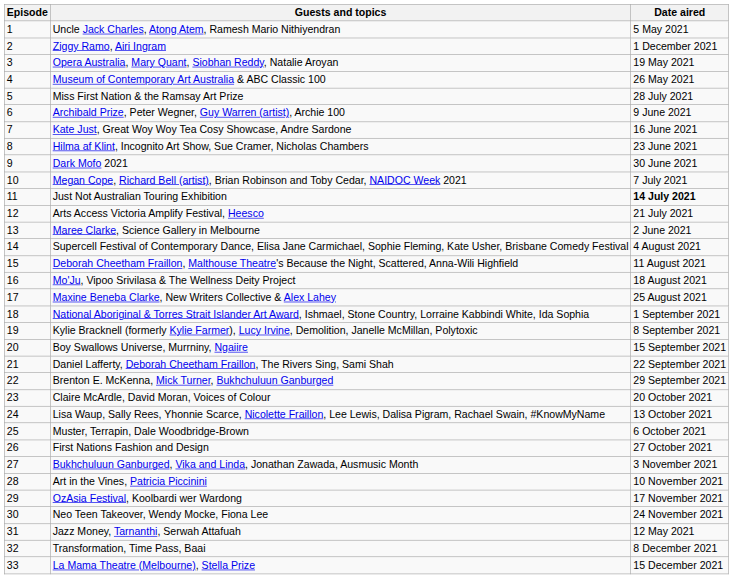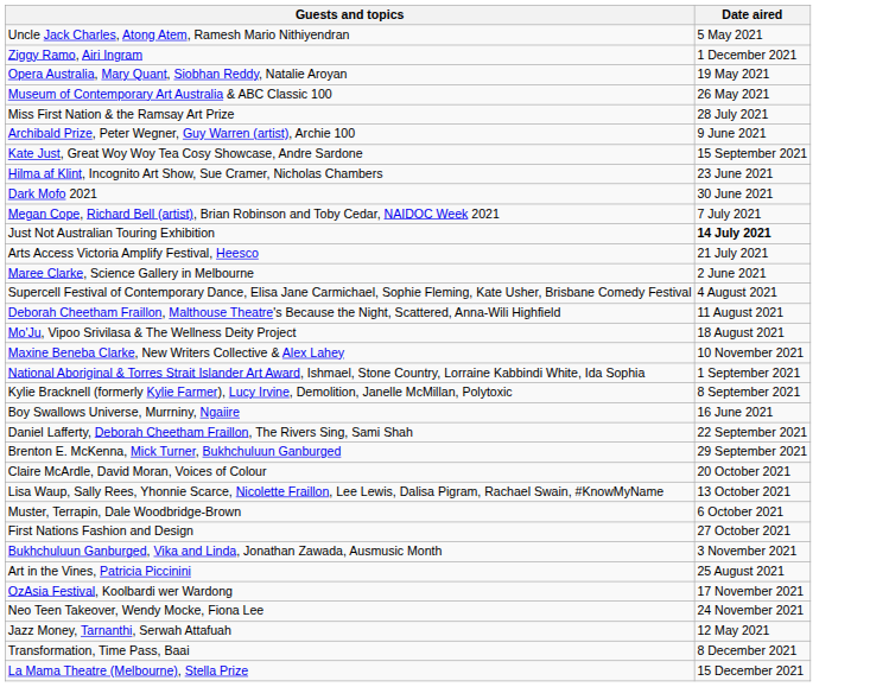 <table class="wikitable sortable">
 <tr>
-<th>Episode</th>
 <th>Guests and topics</th>
 <th>Date aired</th>
 </tr>
 <tr>
-<td>1</td>
 <td>Uncle <a href='#'>Jack Charles</a>, <a href='#'>Atong Atem</a>, Ramesh Mario Nithiyendran</td>
 <td>5 May 2021</td>
 </tr>
 <tr>
-<td>2</td>
 <td><a href='#'>Ziggy Ramo</a>, <a href='#'>Airi Ingram</a></td>
 <td>1 December 2021</td>
 </tr>
 <tr>
-<td>3</td>
 <td><a href='#'>Opera Australia</a>, <a href='#'>Mary Quant</a>, <a href='#'>Siobhan Reddy</a>, Natalie Aroyan</td>
 <td>19 May 2021</td>
 </tr>
 <tr>
-<td>4</td>
 <td><a href='#'>Museum of Contemporary Art Australia</a> & ABC Classic 100</td>
 <td>26 May 2021</td>
 </tr>
 <tr>
-<td>5</td>
 <td>Miss First Nation & the Ramsay Art Prize</td>
 <td>28 July 2021</td>
 </tr>
 <tr>
-<td>6</td>
 <td><a href='#'>Archibald Prize</a>, Peter Wegner, <a href='#'>Guy Warren (artist)</a>, Archie 100</td>
 <td>9 June 2021</td>
 </tr>
 <tr>
-<td>7</td>
 <td><a href='#'>Kate Just</a>, Great Woy Woy Tea Cosy Showcase, Andre Sardone</td>
-<td>16 June 2021</td>
+<td>15 September 2021</td>
 </tr>
 <tr>
-<td>8</td>
 <td><a href='#'>Hilma af Klint</a>, Incognito Art Show, Sue Cramer, Nicholas Chambers</td>
 <td>23 June 2021</td>
 </tr>
 <tr>
-<td>9</td>
 <td><a href='#'>Dark Mofo</a> 2021</td>
 <td>30 June 2021</td>
 </tr>
 <tr>
-<td>10</td>
 <td><a href='#'>Megan Cope</a>, <a href='#'>Richard Bell (artist)</a>, Brian Robinson and Toby Cedar, <a href='#'>NAIDOC Week</a> 2021</td>
 <td>7 July 2021</td>
 </tr>
 <tr>
-<td>11</td>
 <td>Just Not Australian Touring Exhibition</td>
 <td><strong>14 July 2021</strong></td>
 </tr>
 <tr>
-<td>12</td>
 <td>Arts Access Victoria Amplify Festival, <a href='#'>Heesco</a></td>
 <td>21 July 2021</td>
 </tr>
 <tr>
-<td>13</td>
 <td><a href='#'>Maree Clarke</a>, Science Gallery in Melbourne</td>
 <td>2 June 2021</td>
 </tr>
 <tr>
-<td>14</td>
 <td>Supercell Festival of Contemporary Dance, Elisa Jane Carmichael, Sophie Fleming, Kate Usher, Brisbane Comedy Festival</td>
 <td>4 August 2021</td>
 </tr>
 <tr>
-<td>15</td>
 <td><a href='#'>Deborah Cheetham Fraillon</a>, <a href='#'>Malthouse Theatre</a>'s Because the Night, Scattered, Anna-Wili Highfield</td>
 <td>11 August 2021</td>
 </tr>
 <tr>
-<td>16</td>
 <td><a href='#'>Mo'Ju</a>, Vipoo Srivilasa & The Wellness Deity Project</td>
 <td>18 August 2021</td>
 </tr>
 <tr>
-<td>17</td>
 <td><a href='#'>Maxine Beneba Clarke</a>, New Writers Collective & <a href='#'>Alex Lahey</a></td>
-<td>25 August 2021</td>
+<td>10 November 2021</td>
 </tr>
 <tr>
-<td>18</td>
 <td><a href='#'>National Aboriginal & Torres Strait Islander Art Award</a>, Ishmael, Stone Country, Lorraine Kabbindi White, Ida Sophia</td>
 <td>1 September 2021</td>
 </tr>
 <tr>
-<td>19</td>
 <td>Kylie Bracknell (formerly <a href='#'>Kylie Farmer</a>), <a href='#'>Lucy Irvine</a>, Demolition, Janelle McMillan, Polytoxic</td>
 <td>8 September 2021</td>
 </tr>
 <tr>
-<td>20</td>
 <td>Boy Swallows Universe, Murrniny, <a href='#'>Ngaiire</a></td>
-<td>15 September 2021</td>
+<td>16 June 2021</td>
 </tr>
 <tr>
-<td>21</td>
 <td>Daniel Lafferty, <a href='#'>Deborah Cheetham Fraillon</a>, The Rivers Sing, Sami Shah</td>
 <td>22 September 2021</td>
 </tr>
 <tr>
-<td>22</td>
 <td>Brenton E. McKenna, <a href='#'>Mick Turner</a>, <a href='#'>Bukhchuluun Ganburged</a></td>
 <td>29 September 2021</td>
 </tr>
 <tr>
-<td>23</td>
 <td>Claire McArdle, David Moran, Voices of Colour</td>
 <td>20 October 2021</td>
 </tr>
 <tr>
-<td>24</td>
 <td>Lisa Waup, Sally Rees, Yhonnie Scarce, <a href='#'>Nicolette Fraillon</a>, Lee Lewis, Dalisa Pigram, Rachael Swain, #KnowMyName</td>
 <td>13 October 2021</td>
 </tr>
 <tr>
-<td>25</td>
 <td>Muster, Terrapin, Dale Woodbridge-Brown</td>
 <td>6 October 2021</td>
 </tr>
 <tr>
-<td>26</td>
 <td>First Nations Fashion and Design</td>
 <td>27 October 2021</td>
 </tr>
 <tr>
-<td>27</td>
 <td><a href='#'>Bukhchuluun Ganburged</a>, <a href='#'>Vika and Linda</a>, Jonathan Zawada, Ausmusic Month</td>
 <td>3 November 2021</td>
 </tr>
 <tr>
-<td>28</td>
 <td>Art in the Vines, <a href='#'>Patricia Piccinini</a></td>
-<td>10 November 2021</td>
+<td>25 August 2021</td>
 </tr>
 <tr>
-<td>29</td>
 <td><a href='#'>OzAsia Festival</a>, Koolbardi wer Wardong</td>
 <td>17 November 2021</td>
 </tr>
 <tr>
-<td>30</td>
 <td>Neo Teen Takeover, Wendy Mocke, Fiona Lee</td>
 <td>24 November 2021</td>
 </tr>
 <tr>
-<td>31</td>
 <td>Jazz Money, <a href='#'>Tarnanthi</a>, Serwah Attafuah</td>
 <td>12 May 2021</td>
 </tr>
 <tr>
-<td>32</td>
 <td>Transformation, Time Pass, Baai</td>
 <td>8 December 2021</td>
 </tr>
 <tr>
-<td>33</td>
 <td><a href='#'>La Mama Theatre (Melbourne)</a>, <a href='#'>Stella Prize</a></td>
 <td>15 December 2021</td>
 </tr>
 </table>
